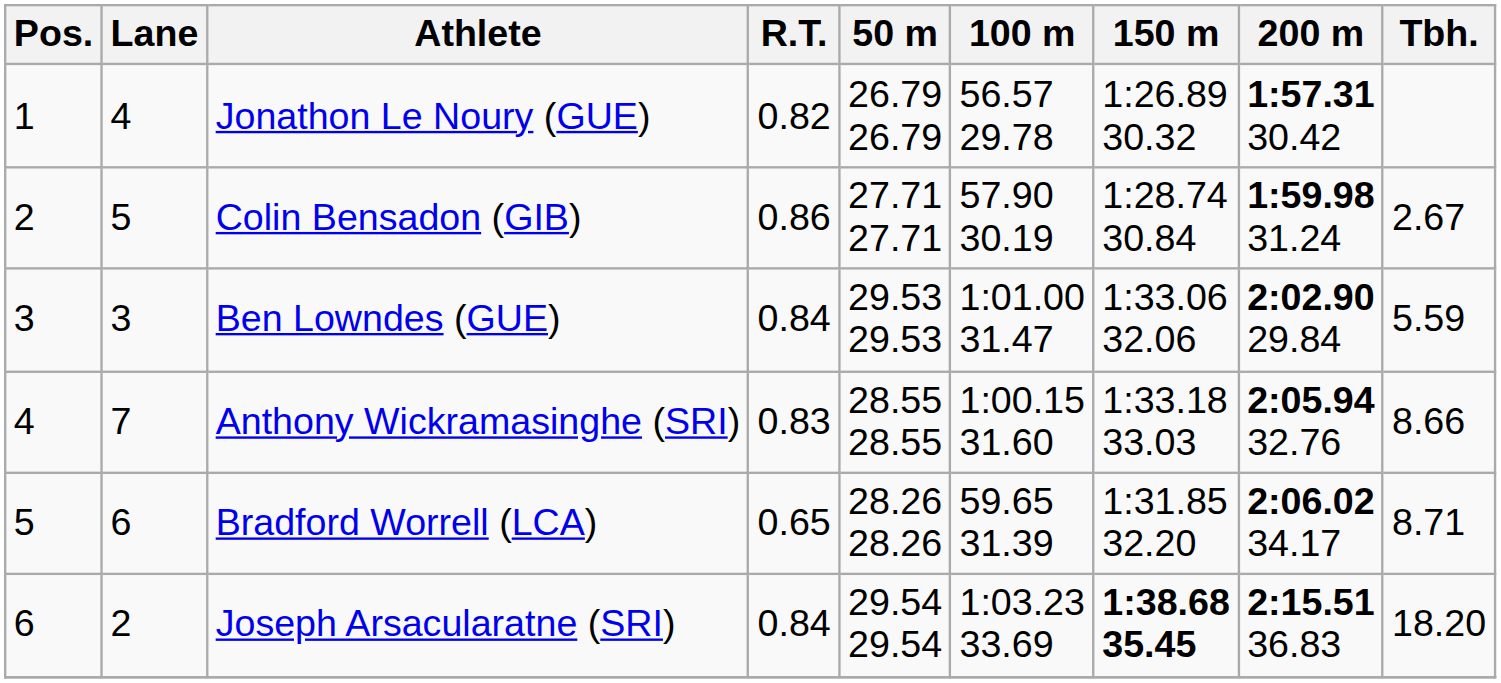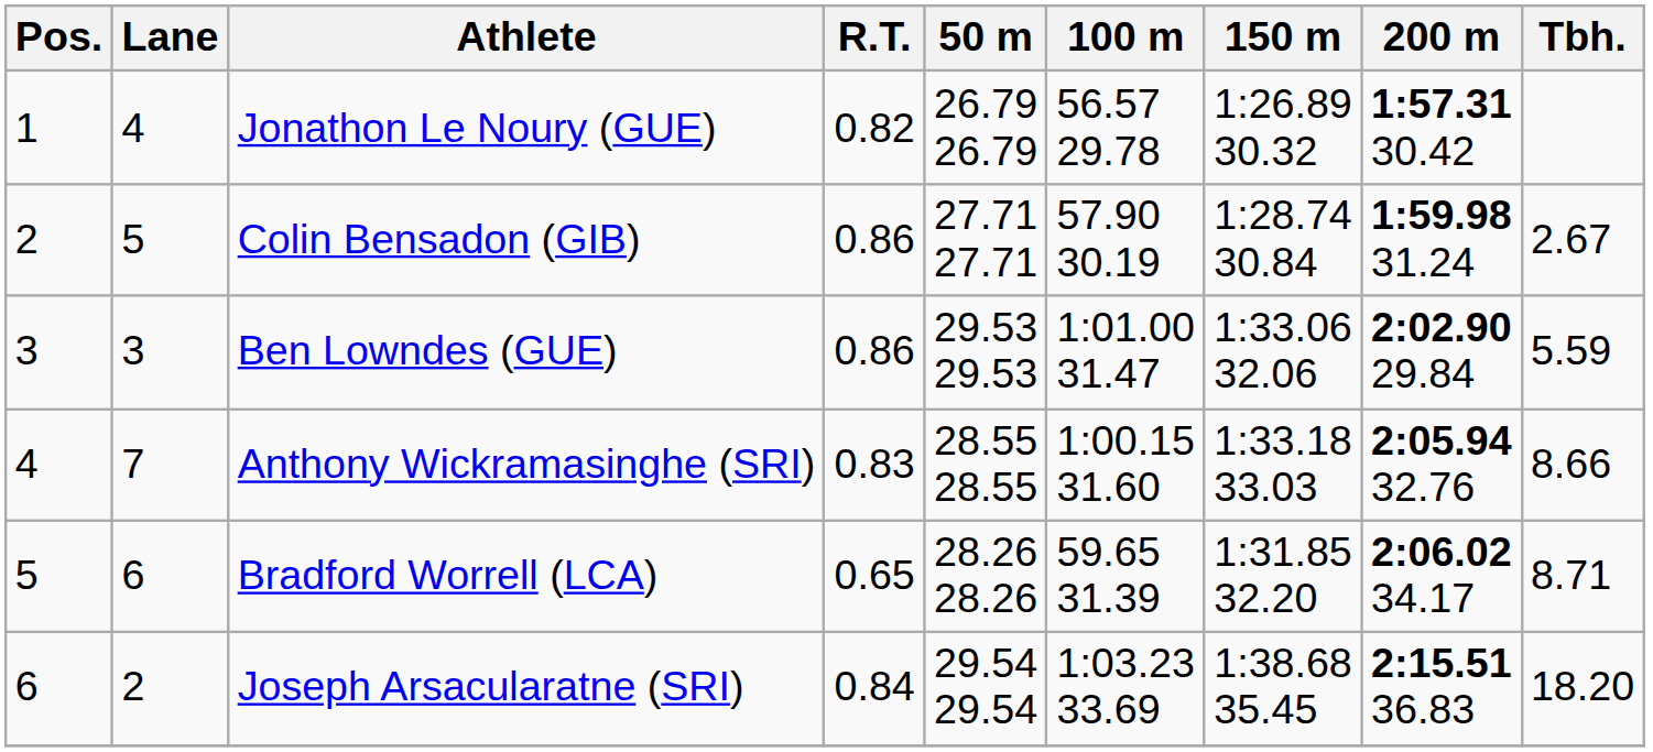 <table class="wikitable">
 <tr>
 <th>Pos.</th>
 <th>Lane</th>
 <th>Athlete</th>
 <th>R.T.</th>
 <th>50 m</th>
 <th>100 m</th>
 <th>150 m</th>
 <th>200 m</th>
 <th>Tbh.</th>
 </tr>
 <tr>
 <td>1</td>
 <td>4</td>
 <td> <a href='#'>Jonathon Le Noury</a> (<a href='#'>GUE</a>)</td>
 <td>0.82</td>
 <td>26.79<br>26.79</td>
 <td>56.57<br>29.78</td>
 <td>1:26.89<br>30.32</td>
 <td><strong>1:57.31</strong><br>30.42</td>
 <td> </td>
 </tr>
 <tr>
 <td>2</td>
 <td>5</td>
 <td> <a href='#'>Colin Bensadon</a> (<a href='#'>GIB</a>)</td>
 <td>0.86</td>
 <td>27.71<br>27.71</td>
 <td>57.90<br>30.19</td>
 <td>1:28.74<br>30.84</td>
 <td><strong>1:59.98</strong><br>31.24</td>
 <td>2.67</td>
 </tr>
 <tr>
 <td>3</td>
 <td>3</td>
 <td> <a href='#'>Ben Lowndes</a> (<a href='#'>GUE</a>)</td>
-<td>0.84</td>
+<td>0.86</td>
 <td>29.53<br>29.53</td>
 <td>1:01.00<br>31.47</td>
 <td>1:33.06<br>32.06</td>
 <td><strong>2:02.90</strong><br>29.84</td>
 <td>5.59</td>
 </tr>
 <tr>
 <td>4</td>
 <td>7</td>
 <td> <a href='#'>Anthony Wickramasinghe</a> (<a href='#'>SRI</a>)</td>
 <td>0.83</td>
 <td>28.55<br>28.55</td>
 <td>1:00.15<br>31.60</td>
 <td>1:33.18<br>33.03</td>
 <td><strong>2:05.94</strong><br>32.76</td>
 <td>8.66</td>
 </tr>
 <tr>
 <td>5</td>
 <td>6</td>
 <td> <a href='#'>Bradford Worrell</a> (<a href='#'>LCA</a>)</td>
 <td>0.65</td>
 <td>28.26<br>28.26</td>
 <td>59.65<br>31.39</td>
 <td>1:31.85<br>32.20</td>
 <td><strong>2:06.02</strong><br>34.17</td>
 <td>8.71</td>
 </tr>
 <tr>
 <td>6</td>
 <td>2</td>
 <td> <a href='#'>Joseph Arsacularatne</a> (<a href='#'>SRI</a>)</td>
 <td>0.84</td>
 <td>29.54<br>29.54</td>
 <td>1:03.23<br>33.69</td>
-<td><strong>1:38.68<br>35.45</strong></td>
+<td>1:38.68<br>35.45</td>
 <td><strong>2:15.51</strong><br>36.83</td>
 <td>18.20</td>
 </tr>
 <tr>
 </tr>
 </table>
